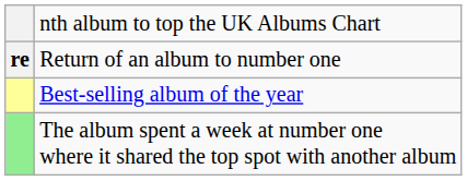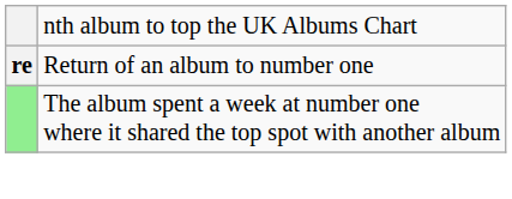 <table class="wikitable plainrowheaders" style="font-size:90%;">
 <tr>
 <th scope=col></th>
 <td>nth album to top the UK Albums Chart</td>
 </tr>
 <tr>
 <th scope=row style="text-align:center;">re</th>
 <td>Return of an album to number one</td>
 </tr>
 <tr>
-<td bgcolor=#FFFF99 align=center></td>
-<td><a href='#'>Best-selling album of the year</a></td>
-</tr>
-<tr>
 <td bgcolor=lightgreen align=center></td>
 <td>The album spent a week at number one<br>where it shared the top spot with another album</td>
 </tr>
 </table>
